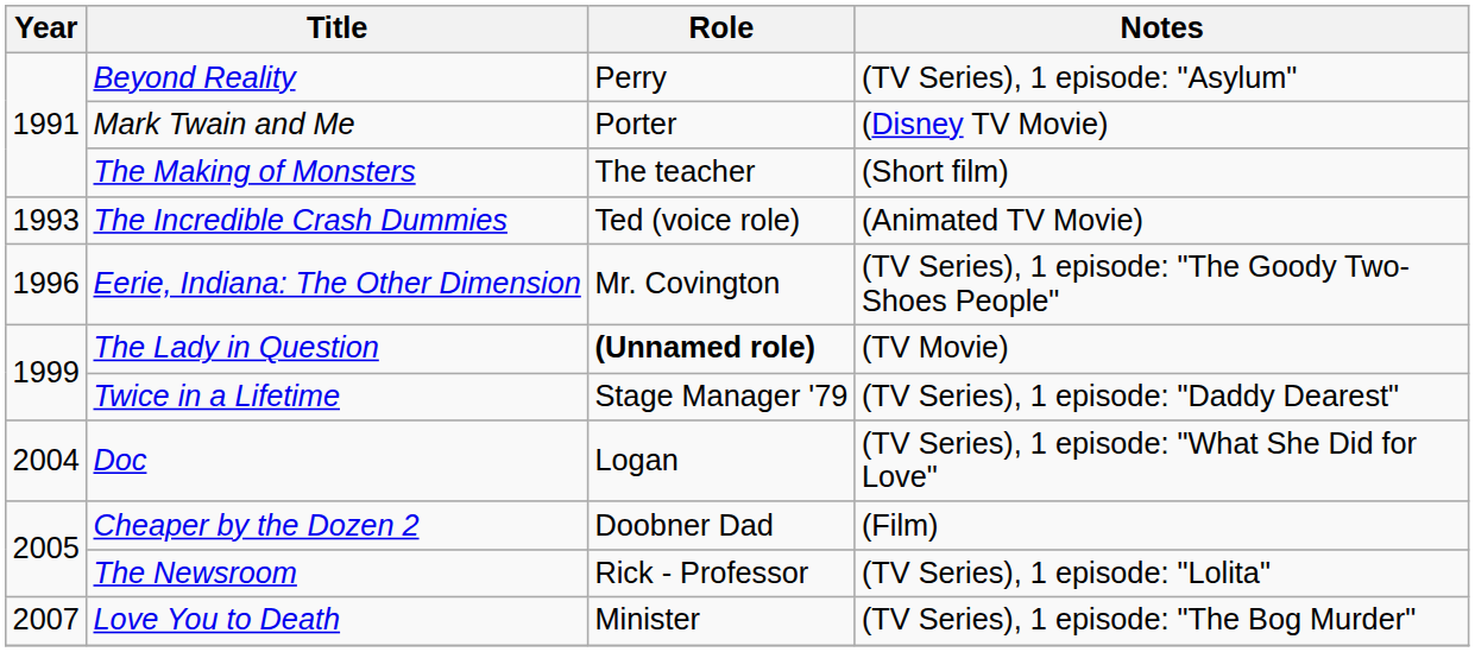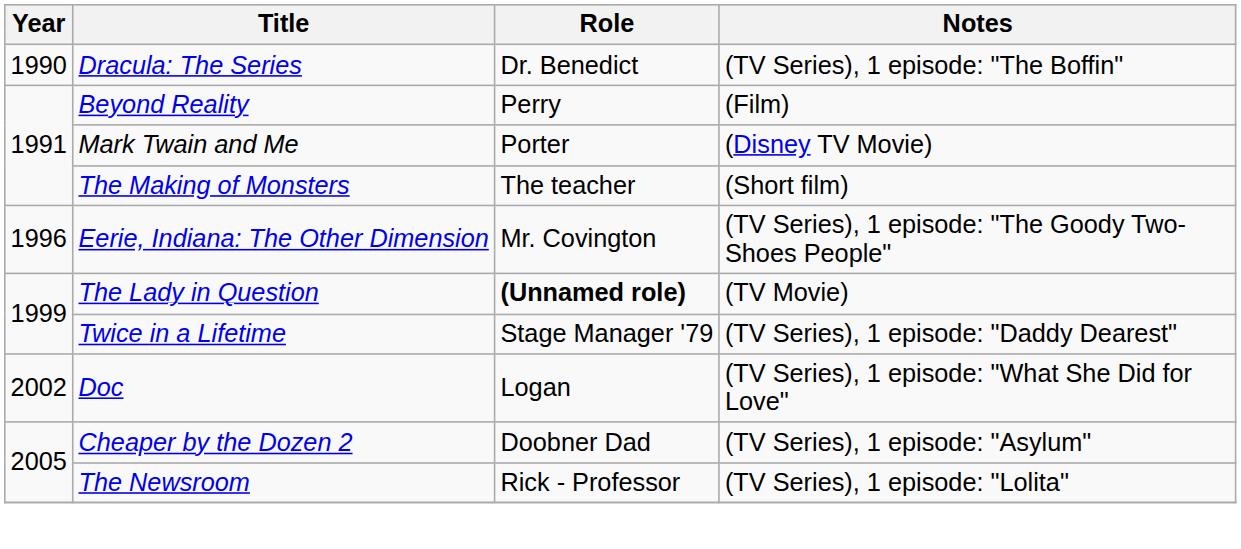 <table class="wikitable sortable">
 <tr>
 <th>Year</th>
 <th>Title</th>
 <th>Role</th>
 <th class="unsortable" style="width:20em;">Notes</th>
 </tr>
 <tr>
+<td>1990</td>
+<td><em><a href='#'>Dracula: The Series</a></em></td>
+<td>Dr. Benedict</td>
+<td>(TV Series), 1 episode: "The Boffin"</td>
+</tr>
+<tr>
 <td rowspan="3">1991</td>
 <td><em><a href='#'>Beyond Reality</a></em></td>
 <td>Perry</td>
-<td>(TV Series), 1 episode: "Asylum"</td>
+<td>(Film)</td>
 </tr>
 <tr>
 <td><em>Mark Twain and Me</em></td>
 <td>Porter</td>
 <td>(<a href='#'>Disney</a> TV Movie)</td>
 </tr>
 <tr>
 <td data-sort-value="Making of Monsters, The"><em><a href='#'>The Making of Monsters</a></em></td>
 <td>The teacher</td>
 <td>(Short film)</td>
-</tr>
-<tr>
-<td>1993</td>
-<td data-sort-value="Incredible Crash Dummies, The"><em><a href='#'>The Incredible Crash Dummies</a></em></td>
-<td>Ted (voice role)</td>
-<td>(Animated TV Movie)</td>
 </tr>
 <tr>
 <td>1996</td>
 <td><em><a href='#'>Eerie, Indiana: The Other Dimension</a></em></td>
 <td>Mr. Covington</td>
 <td>(TV Series), 1 episode: "The Goody Two-Shoes People"</td>
 </tr>
 <tr>
 <td rowspan="2">1999</td>
 <td data-sort-value="Lady in Question, The"><em><a href='#'>The Lady in Question</a></em></td>
 <td><strong>(Unnamed role)</strong></td>
 <td>(TV Movie)</td>
 </tr>
 <tr>
 <td><em><a href='#'>Twice in a Lifetime</a></em></td>
 <td>Stage Manager '79</td>
 <td>(TV Series), 1 episode: "Daddy Dearest"</td>
 </tr>
 <tr>
-<td>2004</td>
+<td>2002</td>
 <td><em><a href='#'>Doc</a></em></td>
 <td>Logan</td>
 <td>(TV Series), 1 episode: "What She Did for Love"</td>
 </tr>
 <tr>
 <td rowspan="2">2005</td>
 <td><em><a href='#'>Cheaper by the Dozen 2</a></em></td>
 <td>Doobner Dad</td>
-<td>(Film)</td>
+<td>(TV Series), 1 episode: "Asylum"</td>
 </tr>
 <tr>
 <td data-sort-value="Newsroom, The"><em><a href='#'>The Newsroom</a></em></td>
 <td>Rick - Professor</td>
 <td>(TV Series), 1 episode: "Lolita"</td>
 </tr>
 <tr>
-<td>2007</td>
-<td><em><a href='#'>Love You to Death</a></em></td>
-<td>Minister</td>
-<td>(TV Series), 1 episode: "The Bog Murder"</td>
-</tr>
-<tr>
 </tr>
 </table>
